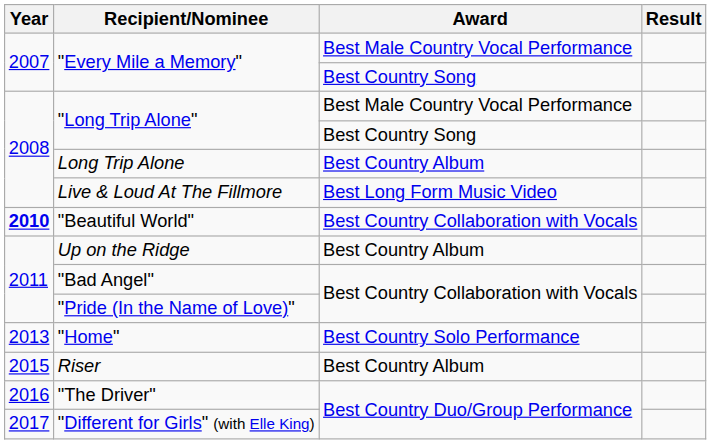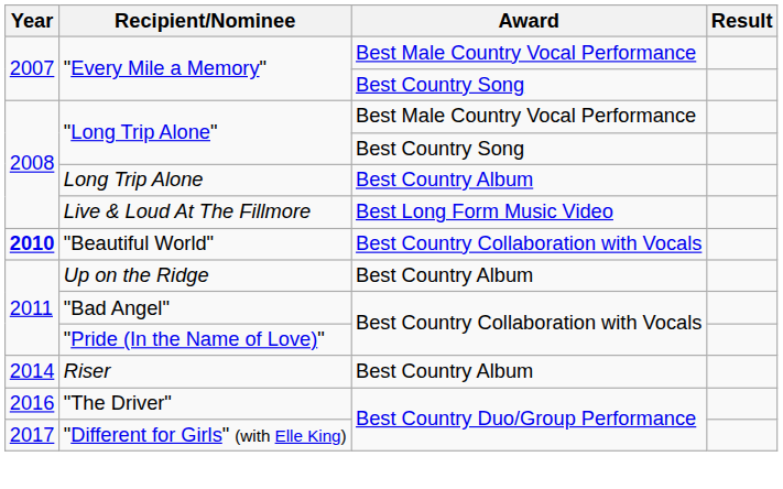 <table class="wikitable">
 <tr>
 <th>Year</th>
 <th>Recipient/Nominee</th>
 <th>Award</th>
 <th>Result</th>
 </tr>
 <tr>
 <td rowspan="2"><a href='#'>2007</a></td>
 <td rowspan="2">"<a href='#'>Every Mile a Memory</a>"</td>
 <td><a href='#'>Best Male Country Vocal Performance</a></td>
 <td></td>
 </tr>
 <tr>
 <td><a href='#'>Best Country Song</a></td>
 <td></td>
 </tr>
 <tr>
 <td rowspan="4"><a href='#'>2008</a></td>
 <td rowspan="2">"<a href='#'>Long Trip Alone</a>"</td>
 <td>Best Male Country Vocal Performance</td>
 <td></td>
 </tr>
 <tr>
 <td>Best Country Song</td>
 <td></td>
 </tr>
 <tr>
 <td><em>Long Trip Alone</em></td>
 <td><a href='#'>Best Country Album</a></td>
 <td></td>
 </tr>
 <tr>
 <td><em>Live & Loud At The Fillmore</em></td>
 <td><a href='#'>Best Long Form Music Video</a></td>
 <td></td>
 </tr>
 <tr>
 <td><strong><a href='#'>2010</a></strong></td>
 <td>"Beautiful World" </td>
 <td><a href='#'>Best Country Collaboration with Vocals</a></td>
 <td></td>
 </tr>
 <tr>
 <td rowspan="3"><a href='#'>2011</a></td>
 <td><em>Up on the Ridge</em></td>
 <td>Best Country Album</td>
 <td></td>
 </tr>
 <tr>
 <td>"Bad Angel" </td>
 <td rowspan="2">Best Country Collaboration with Vocals</td>
 <td></td>
 </tr>
 <tr>
 <td>"<a href='#'>Pride (In the Name of Love)</a>" </td>
 <td></td>
 </tr>
 <tr>
-<td><a href='#'>2013</a></td>
-<td>"<a href='#'>Home</a>"</td>
-<td><a href='#'>Best Country Solo Performance</a></td>
-<td></td>
-</tr>
-<tr>
-<td><a href='#'>2015</a></td>
+<td><a href='#'>2014</a></td>
 <td><em>Riser</em></td>
 <td>Best Country Album</td>
 <td></td>
 </tr>
 <tr>
 <td><a href='#'>2016</a></td>
 <td>"The Driver" </td>
 <td rowspan="2"><a href='#'>Best Country Duo/Group Performance</a></td>
 <td></td>
 </tr>
 <tr>
 <td><a href='#'>2017</a></td>
 <td>"<a href='#'>Different for Girls</a>" <small>(with <a href='#'>Elle King</a>)</small></td>
 <td></td>
 </tr>
 </table>
